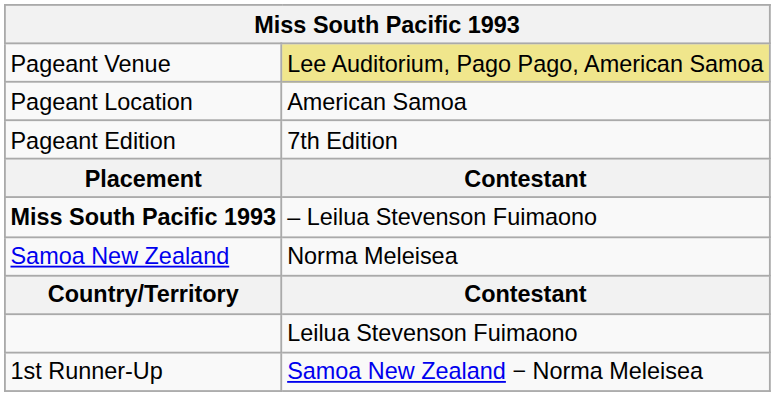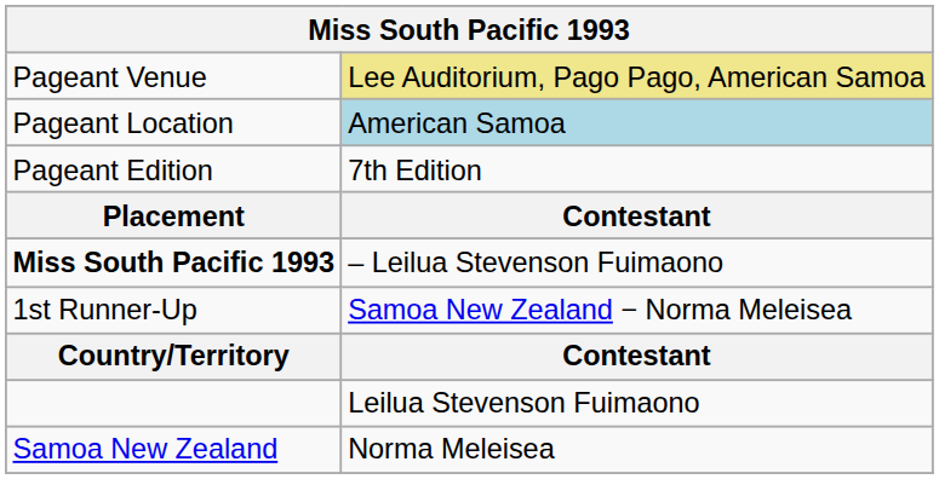 <table class="wikitable sortable" style="font-size: 80%;">
 <tr>
 <th colspan="2"><strong>Miss South Pacific 1993</strong></th>
 </tr>
 <tr>
 <td>Pageant Venue</td>
 <td style="background: khaki;">Lee Auditorium, Pago Pago, American Samoa</td>
 </tr>
 <tr>
 <td>Pageant Location</td>
-<td>American Samoa</td>
+<td style="background: lightblue;">American Samoa</td>
 </tr>
 <tr>
 <td>Pageant Edition</td>
 <td>7th Edition</td>
 </tr>
 <tr>
 <th>Placement</th>
 <th>Contestant</th>
 </tr>
 <tr>
 <td><strong>Miss South Pacific 1993</strong></td>
 <td> – Leilua Stevenson Fuimaono</td>
 </tr>
 <tr>
-<td> <a href='#'>Samoa New Zealand</a></td>
-<td>Norma Meleisea</td>
+<td>1st Runner-Up</td>
+<td> <a href='#'>Samoa New Zealand</a> − Norma Meleisea</td>
 </tr>
 <tr>
 <th><strong>Country/Territory</strong></th>
 <th>Contestant</th>
 </tr>
 <tr>
 <td></td>
 <td>Leilua Stevenson Fuimaono</td>
 </tr>
 <tr>
-<td>1st Runner-Up</td>
-<td> <a href='#'>Samoa New Zealand</a> − Norma Meleisea</td>
+<td> <a href='#'>Samoa New Zealand</a></td>
+<td>Norma Meleisea</td>
 </tr>
 </table>
